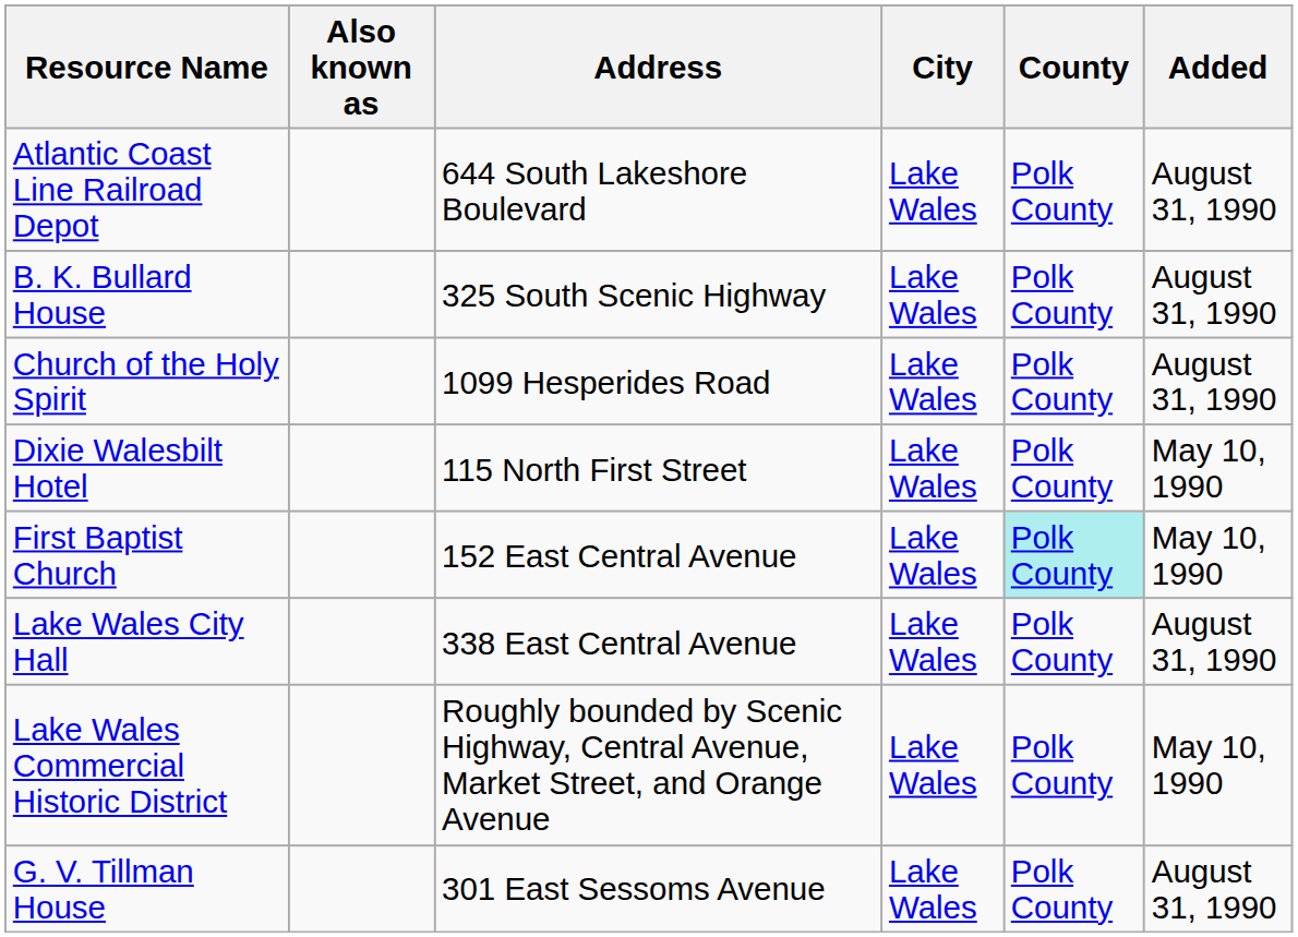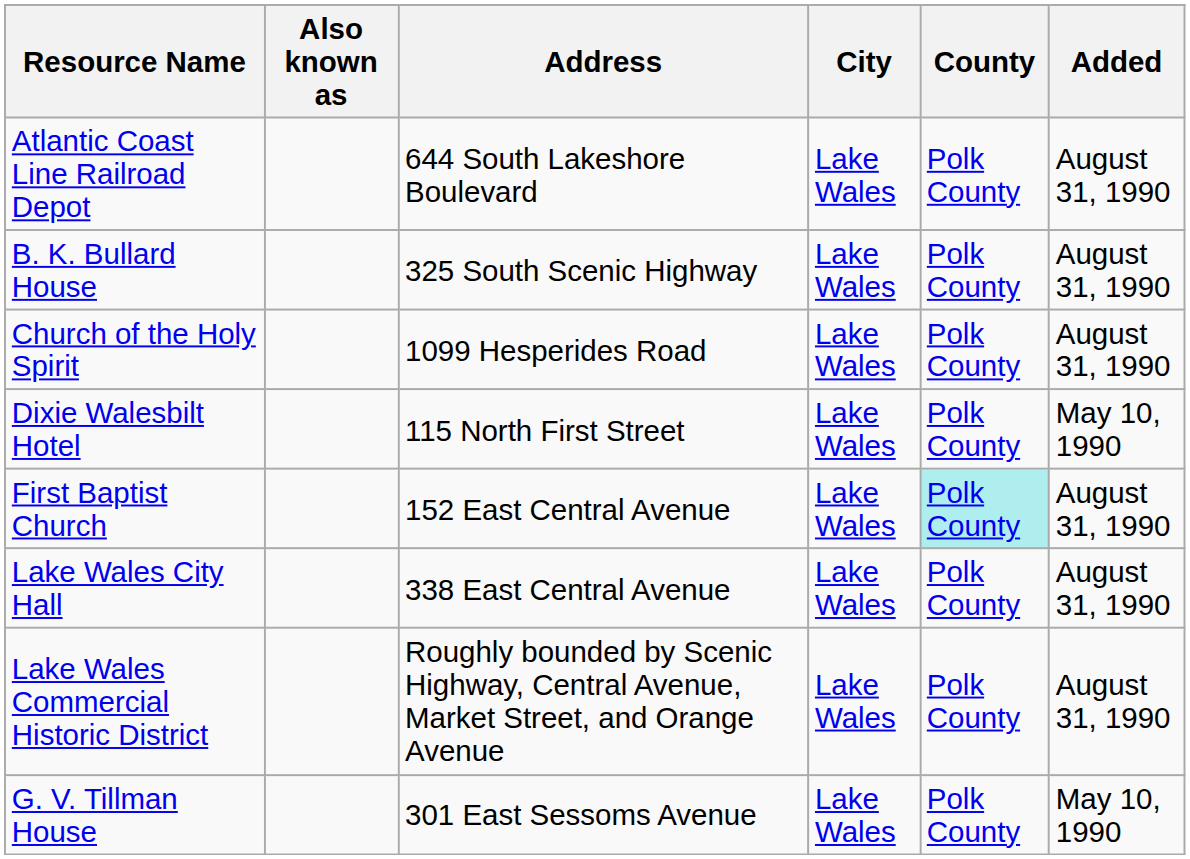 <table class="wikitable" style="font-size: 95%;">
 <tr>
 <th>Resource Name</th>
 <th>Also known as</th>
 <th>Address</th>
 <th>City</th>
 <th>County</th>
 <th>Added</th>
 </tr>
 <tr>
 <td><a href='#'>Atlantic Coast Line Railroad Depot</a></td>
 <td></td>
 <td>644 South Lakeshore Boulevard</td>
 <td><a href='#'>Lake Wales</a></td>
 <td><a href='#'>Polk County</a></td>
 <td>August 31, 1990</td>
 </tr>
 <tr>
 <td><a href='#'>B. K. Bullard House</a></td>
 <td></td>
 <td>325 South Scenic Highway</td>
 <td><a href='#'>Lake Wales</a></td>
 <td><a href='#'>Polk County</a></td>
 <td>August 31, 1990</td>
 </tr>
 <tr>
 <td><a href='#'>Church of the Holy Spirit</a></td>
 <td></td>
 <td>1099 Hesperides Road</td>
 <td><a href='#'>Lake Wales</a></td>
 <td><a href='#'>Polk County</a></td>
 <td>August 31, 1990</td>
 </tr>
 <tr>
 <td><a href='#'>Dixie Walesbilt Hotel</a></td>
 <td></td>
 <td>115 North First Street</td>
 <td><a href='#'>Lake Wales</a></td>
 <td><a href='#'>Polk County</a></td>
 <td>May 10, 1990</td>
 </tr>
 <tr>
 <td><a href='#'>First Baptist Church</a></td>
 <td></td>
 <td>152 East Central Avenue</td>
 <td><a href='#'>Lake Wales</a></td>
 <td style="background: paleturquoise;"><a href='#'>Polk County</a></td>
-<td>May 10, 1990</td>
+<td>August 31, 1990</td>
 </tr>
 <tr>
 <td><a href='#'>Lake Wales City Hall</a></td>
 <td></td>
 <td>338 East Central Avenue</td>
 <td><a href='#'>Lake Wales</a></td>
 <td><a href='#'>Polk County</a></td>
 <td>August 31, 1990</td>
 </tr>
 <tr>
 <td><a href='#'>Lake Wales Commercial Historic District</a></td>
 <td></td>
 <td>Roughly bounded by Scenic Highway, Central Avenue, Market Street, and Orange Avenue</td>
 <td><a href='#'>Lake Wales</a></td>
 <td><a href='#'>Polk County</a></td>
-<td>May 10, 1990</td>
+<td>August 31, 1990</td>
 </tr>
 <tr>
 <td><a href='#'>G. V. Tillman House</a></td>
 <td></td>
 <td>301 East Sessoms Avenue</td>
 <td><a href='#'>Lake Wales</a></td>
 <td><a href='#'>Polk County</a></td>
-<td>August 31, 1990</td>
+<td>May 10, 1990</td>
 </tr>
 <tr>
 </tr>
 </table>
